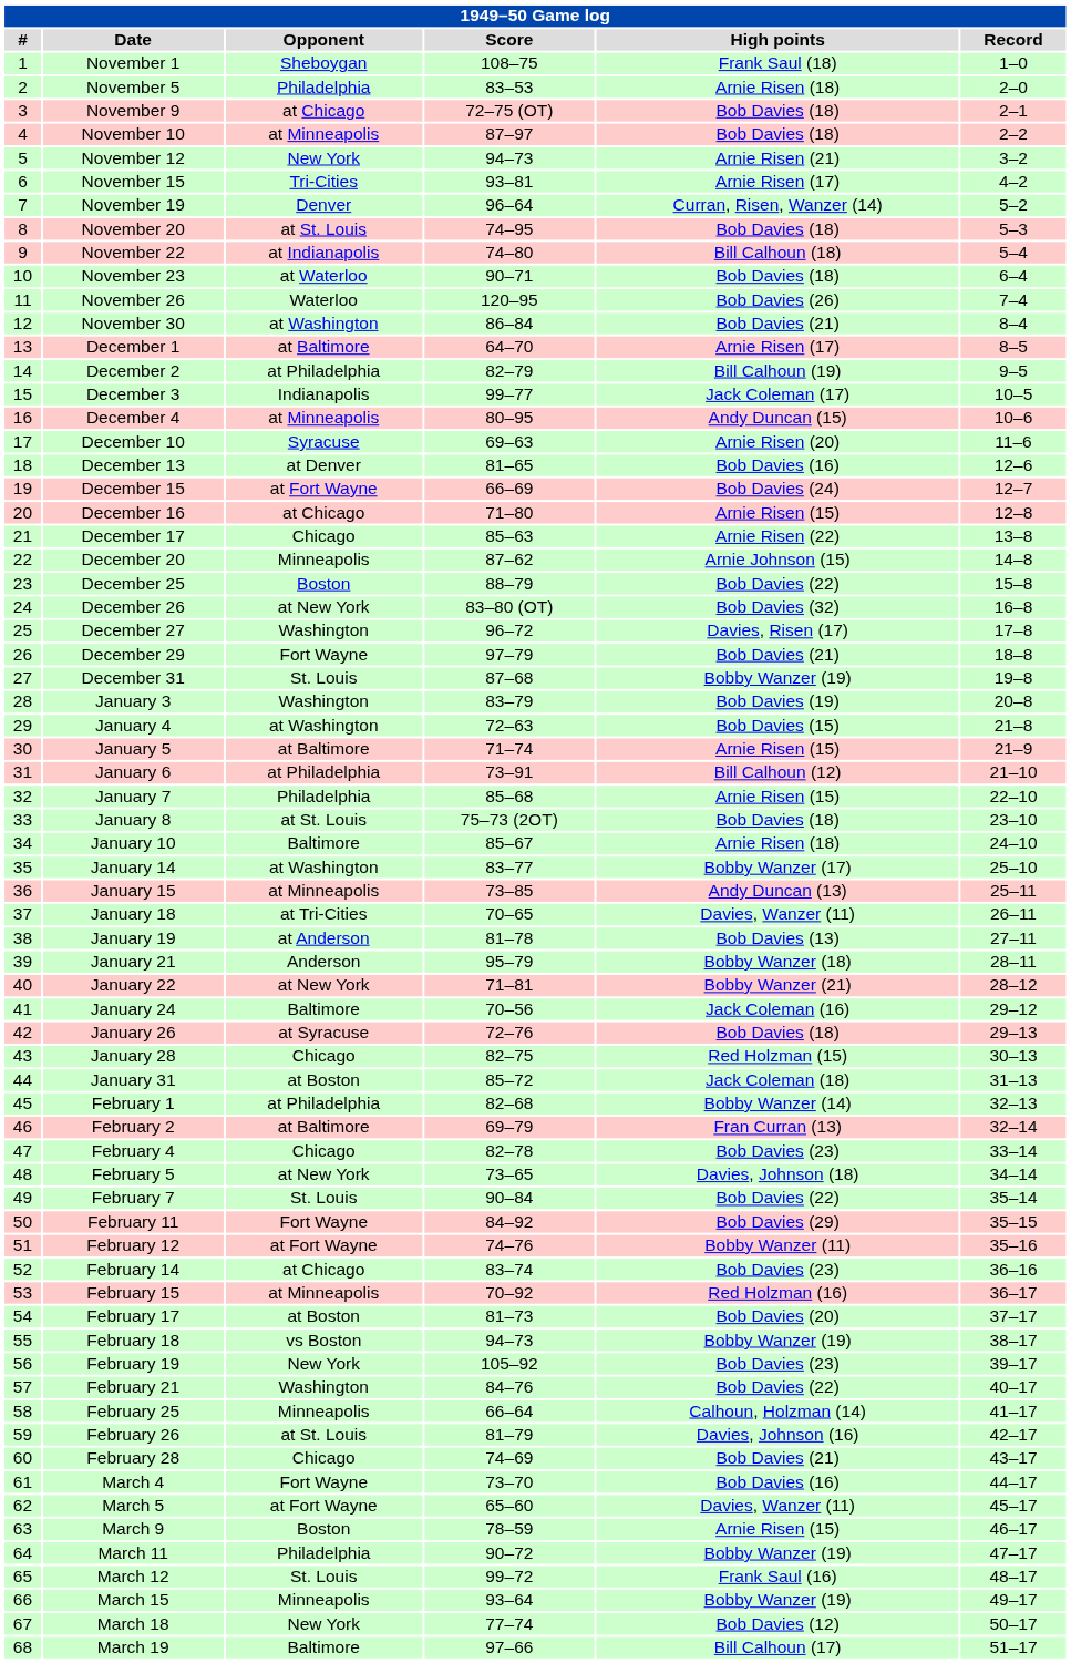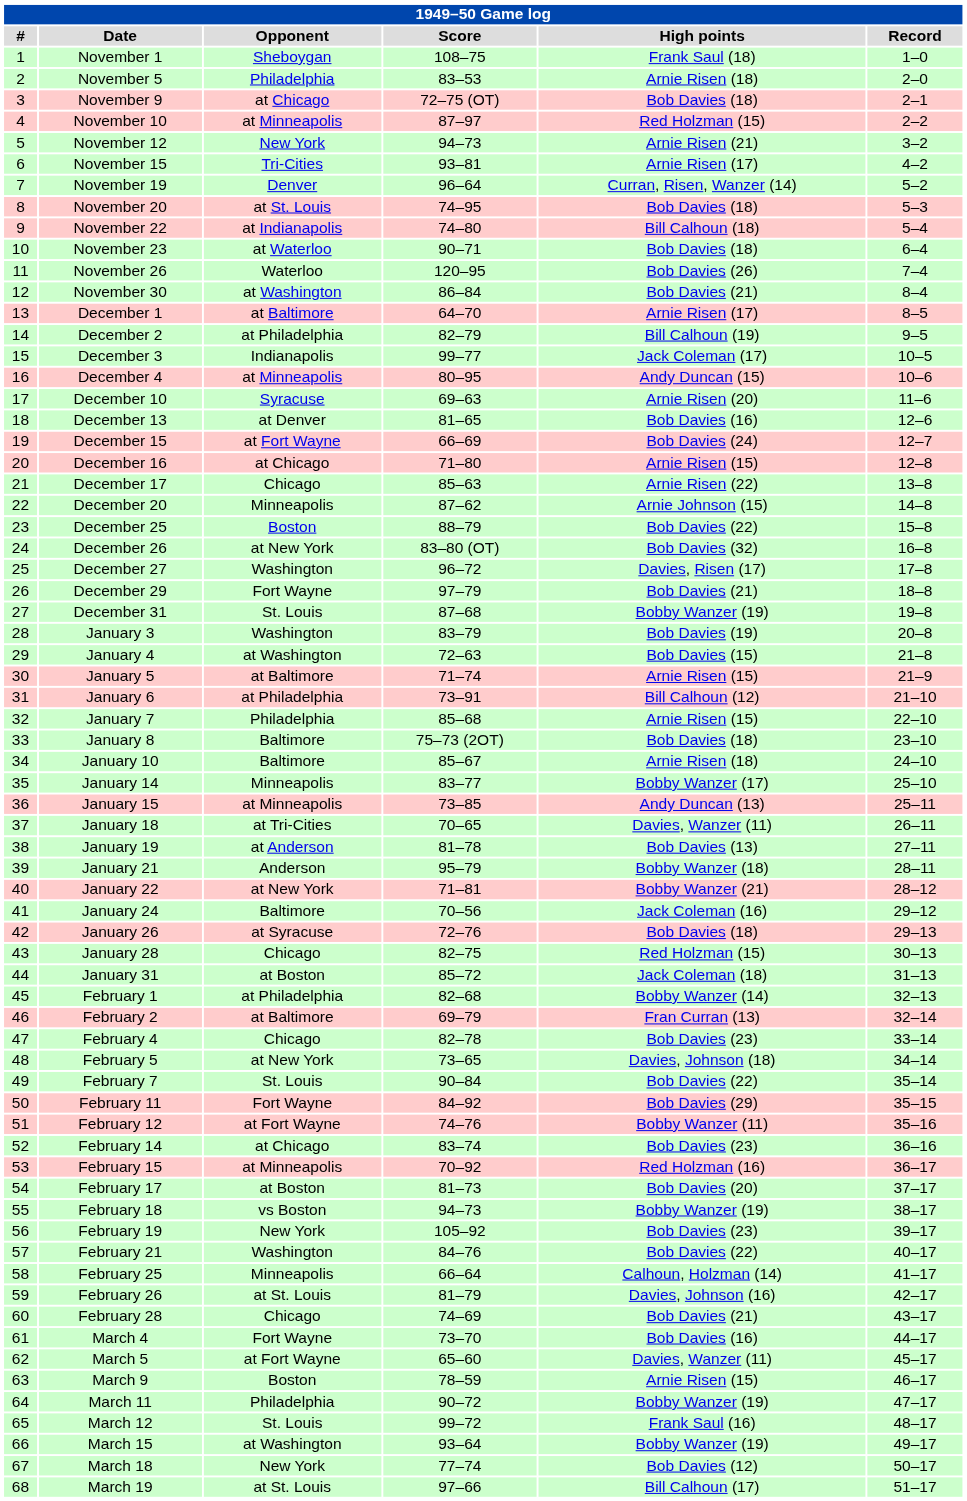 <table class="toccolours collapsible" width=50% style="clear:both; margin:1.5em auto; text-align:center">
 <tr>
 <th colspan=11 style="background:#0046AD; color:white;">1949–50 Game log</th>
 </tr>
 <tr align="center" bgcolor="#dddddd">
 <td><strong>#</strong></td>
 <td><strong>Date</strong></td>
 <td><strong>Opponent</strong></td>
 <td><strong>Score</strong></td>
 <td><strong>High points</strong></td>
 <td><strong>Record</strong></td>
 </tr>
 <tr align="center" bgcolor="ccffcc">
 <td>1</td>
 <td>November 1</td>
 <td><a href='#'>Sheboygan</a></td>
 <td>108–75</td>
 <td><a href='#'>Frank Saul</a> (18)</td>
 <td>1–0</td>
 </tr>
 <tr align="center" bgcolor="ccffcc">
 <td>2</td>
 <td>November 5</td>
 <td><a href='#'>Philadelphia</a></td>
 <td>83–53</td>
 <td><a href='#'>Arnie Risen</a> (18)</td>
 <td>2–0</td>
 </tr>
 <tr align="center" bgcolor="ffcccc">
 <td>3</td>
 <td>November 9</td>
 <td>at <a href='#'>Chicago</a></td>
 <td>72–75 (OT)</td>
 <td><a href='#'>Bob Davies</a> (18)</td>
 <td>2–1</td>
 </tr>
 <tr align="center" bgcolor="ffcccc">
 <td>4</td>
 <td>November 10</td>
 <td>at <a href='#'>Minneapolis</a></td>
 <td>87–97</td>
-<td><a href='#'>Bob Davies</a> (18)</td>
+<td><a href='#'>Red Holzman</a> (15)</td>
 <td>2–2</td>
 </tr>
 <tr align="center" bgcolor="ccffcc">
 <td>5</td>
 <td>November 12</td>
 <td><a href='#'>New York</a></td>
 <td>94–73</td>
 <td><a href='#'>Arnie Risen</a> (21)</td>
 <td>3–2</td>
 </tr>
 <tr align="center" bgcolor="ccffcc">
 <td>6</td>
 <td>November 15</td>
 <td><a href='#'>Tri-Cities</a></td>
 <td>93–81</td>
 <td><a href='#'>Arnie Risen</a> (17)</td>
 <td>4–2</td>
 </tr>
 <tr align="center" bgcolor="ccffcc">
 <td>7</td>
 <td>November 19</td>
 <td><a href='#'>Denver</a></td>
 <td>96–64</td>
 <td><a href='#'>Curran</a>, <a href='#'>Risen</a>, <a href='#'>Wanzer</a> (14)</td>
 <td>5–2</td>
 </tr>
 <tr align="center" bgcolor="ffcccc">
 <td>8</td>
 <td>November 20</td>
 <td>at <a href='#'>St. Louis</a></td>
 <td>74–95</td>
 <td><a href='#'>Bob Davies</a> (18)</td>
 <td>5–3</td>
 </tr>
 <tr align="center" bgcolor="ffcccc">
 <td>9</td>
 <td>November 22</td>
 <td>at <a href='#'>Indianapolis</a></td>
 <td>74–80</td>
 <td><a href='#'>Bill Calhoun</a> (18)</td>
 <td>5–4</td>
 </tr>
 <tr align="center" bgcolor="ccffcc">
 <td>10</td>
 <td>November 23</td>
 <td>at <a href='#'>Waterloo</a></td>
 <td>90–71</td>
 <td><a href='#'>Bob Davies</a> (18)</td>
 <td>6–4</td>
 </tr>
 <tr align="center" bgcolor="ccffcc">
 <td>11</td>
 <td>November 26</td>
 <td>Waterloo</td>
 <td>120–95</td>
 <td><a href='#'>Bob Davies</a> (26)</td>
 <td>7–4</td>
 </tr>
 <tr align="center" bgcolor="ccffcc">
 <td>12</td>
 <td>November 30</td>
 <td>at <a href='#'>Washington</a></td>
 <td>86–84</td>
 <td><a href='#'>Bob Davies</a> (21)</td>
 <td>8–4</td>
 </tr>
 <tr align="center" bgcolor="ffcccc">
 <td>13</td>
 <td>December 1</td>
 <td>at <a href='#'>Baltimore</a></td>
 <td>64–70</td>
 <td><a href='#'>Arnie Risen</a> (17)</td>
 <td>8–5</td>
 </tr>
 <tr align="center" bgcolor="ccffcc">
 <td>14</td>
 <td>December 2</td>
 <td>at Philadelphia</td>
 <td>82–79</td>
 <td><a href='#'>Bill Calhoun</a> (19)</td>
 <td>9–5</td>
 </tr>
 <tr align="center" bgcolor="ccffcc">
 <td>15</td>
 <td>December 3</td>
 <td>Indianapolis</td>
 <td>99–77</td>
 <td><a href='#'>Jack Coleman</a> (17)</td>
 <td>10–5</td>
 </tr>
 <tr align="center" bgcolor="ffcccc">
 <td>16</td>
 <td>December 4</td>
 <td>at <a href='#'>Minneapolis</a></td>
 <td>80–95</td>
 <td><a href='#'>Andy Duncan</a> (15)</td>
 <td>10–6</td>
 </tr>
 <tr align="center" bgcolor="ccffcc">
 <td>17</td>
 <td>December 10</td>
 <td><a href='#'>Syracuse</a></td>
 <td>69–63</td>
 <td><a href='#'>Arnie Risen</a> (20)</td>
 <td>11–6</td>
 </tr>
 <tr align="center" bgcolor="ccffcc">
 <td>18</td>
 <td>December 13</td>
 <td>at Denver</td>
 <td>81–65</td>
 <td><a href='#'>Bob Davies</a> (16)</td>
 <td>12–6</td>
 </tr>
 <tr align="center" bgcolor="ffcccc">
 <td>19</td>
 <td>December 15</td>
 <td>at <a href='#'>Fort Wayne</a></td>
 <td>66–69</td>
 <td><a href='#'>Bob Davies</a> (24)</td>
 <td>12–7</td>
 </tr>
 <tr align="center" bgcolor="ffcccc">
 <td>20</td>
 <td>December 16</td>
 <td>at Chicago</td>
 <td>71–80</td>
 <td><a href='#'>Arnie Risen</a> (15)</td>
 <td>12–8</td>
 </tr>
 <tr align="center" bgcolor="ccffcc">
 <td>21</td>
 <td>December 17</td>
 <td>Chicago</td>
 <td>85–63</td>
 <td><a href='#'>Arnie Risen</a> (22)</td>
 <td>13–8</td>
 </tr>
 <tr align="center" bgcolor="ccffcc">
 <td>22</td>
 <td>December 20</td>
 <td>Minneapolis</td>
 <td>87–62</td>
 <td><a href='#'>Arnie Johnson</a> (15)</td>
 <td>14–8</td>
 </tr>
 <tr align="center" bgcolor="ccffcc">
 <td>23</td>
 <td>December 25</td>
 <td><a href='#'>Boston</a></td>
 <td>88–79</td>
 <td><a href='#'>Bob Davies</a> (22)</td>
 <td>15–8</td>
 </tr>
 <tr align="center" bgcolor="ccffcc">
 <td>24</td>
 <td>December 26</td>
 <td>at New York</td>
 <td>83–80 (OT)</td>
 <td><a href='#'>Bob Davies</a> (32)</td>
 <td>16–8</td>
 </tr>
 <tr align="center" bgcolor="ccffcc">
 <td>25</td>
 <td>December 27</td>
 <td>Washington</td>
 <td>96–72</td>
 <td><a href='#'>Davies</a>, <a href='#'>Risen</a> (17)</td>
 <td>17–8</td>
 </tr>
 <tr align="center" bgcolor="ccffcc">
 <td>26</td>
 <td>December 29</td>
 <td>Fort Wayne</td>
 <td>97–79</td>
 <td><a href='#'>Bob Davies</a> (21)</td>
 <td>18–8</td>
 </tr>
 <tr align="center" bgcolor="ccffcc">
 <td>27</td>
 <td>December 31</td>
 <td>St. Louis</td>
 <td>87–68</td>
 <td><a href='#'>Bobby Wanzer</a> (19)</td>
 <td>19–8</td>
 </tr>
 <tr align="center" bgcolor="ccffcc">
 <td>28</td>
 <td>January 3</td>
 <td>Washington</td>
 <td>83–79</td>
 <td><a href='#'>Bob Davies</a> (19)</td>
 <td>20–8</td>
 </tr>
 <tr align="center" bgcolor="ccffcc">
 <td>29</td>
 <td>January 4</td>
 <td>at Washington</td>
 <td>72–63</td>
 <td><a href='#'>Bob Davies</a> (15)</td>
 <td>21–8</td>
 </tr>
 <tr align="center" bgcolor="ffcccc">
 <td>30</td>
 <td>January 5</td>
 <td>at Baltimore</td>
 <td>71–74</td>
 <td><a href='#'>Arnie Risen</a> (15)</td>
 <td>21–9</td>
 </tr>
 <tr align="center" bgcolor="ffcccc">
 <td>31</td>
 <td>January 6</td>
 <td>at Philadelphia</td>
 <td>73–91</td>
 <td><a href='#'>Bill Calhoun</a> (12)</td>
 <td>21–10</td>
 </tr>
 <tr align="center" bgcolor="ccffcc">
 <td>32</td>
 <td>January 7</td>
 <td>Philadelphia</td>
 <td>85–68</td>
 <td><a href='#'>Arnie Risen</a> (15)</td>
 <td>22–10</td>
 </tr>
 <tr align="center" bgcolor="ccffcc">
 <td>33</td>
 <td>January 8</td>
-<td>at St. Louis</td>
+<td>Baltimore</td>
 <td>75–73 (2OT)</td>
 <td><a href='#'>Bob Davies</a> (18)</td>
 <td>23–10</td>
 </tr>
 <tr align="center" bgcolor="ccffcc">
 <td>34</td>
 <td>January 10</td>
 <td>Baltimore</td>
 <td>85–67</td>
 <td><a href='#'>Arnie Risen</a> (18)</td>
 <td>24–10</td>
 </tr>
 <tr align="center" bgcolor="ccffcc">
 <td>35</td>
 <td>January 14</td>
-<td>at Washington</td>
+<td>Minneapolis</td>
 <td>83–77</td>
 <td><a href='#'>Bobby Wanzer</a> (17)</td>
 <td>25–10</td>
 </tr>
 <tr align="center" bgcolor="ffcccc">
 <td>36</td>
 <td>January 15</td>
 <td>at Minneapolis</td>
 <td>73–85</td>
 <td><a href='#'>Andy Duncan</a> (13)</td>
 <td>25–11</td>
 </tr>
 <tr align="center" bgcolor="ccffcc">
 <td>37</td>
 <td>January 18</td>
 <td>at Tri-Cities</td>
 <td>70–65</td>
 <td><a href='#'>Davies</a>, <a href='#'>Wanzer</a> (11)</td>
 <td>26–11</td>
 </tr>
 <tr align="center" bgcolor="ccffcc">
 <td>38</td>
 <td>January 19</td>
 <td>at <a href='#'>Anderson</a></td>
 <td>81–78</td>
 <td><a href='#'>Bob Davies</a> (13)</td>
 <td>27–11</td>
 </tr>
 <tr align="center" bgcolor="ccffcc">
 <td>39</td>
 <td>January 21</td>
 <td>Anderson</td>
 <td>95–79</td>
 <td><a href='#'>Bobby Wanzer</a> (18)</td>
 <td>28–11</td>
 </tr>
 <tr align="center" bgcolor="ffcccc">
 <td>40</td>
 <td>January 22</td>
 <td>at New York</td>
 <td>71–81</td>
 <td><a href='#'>Bobby Wanzer</a> (21)</td>
 <td>28–12</td>
 </tr>
 <tr align="center" bgcolor="ccffcc">
 <td>41</td>
 <td>January 24</td>
 <td>Baltimore</td>
 <td>70–56</td>
 <td><a href='#'>Jack Coleman</a> (16)</td>
 <td>29–12</td>
 </tr>
 <tr align="center" bgcolor="ffcccc">
 <td>42</td>
 <td>January 26</td>
 <td>at Syracuse</td>
 <td>72–76</td>
 <td><a href='#'>Bob Davies</a> (18)</td>
 <td>29–13</td>
 </tr>
 <tr align="center" bgcolor="ccffcc">
 <td>43</td>
 <td>January 28</td>
 <td>Chicago</td>
 <td>82–75</td>
 <td><a href='#'>Red Holzman</a> (15)</td>
 <td>30–13</td>
 </tr>
 <tr align="center" bgcolor="ccffcc">
 <td>44</td>
 <td>January 31</td>
 <td>at Boston</td>
 <td>85–72</td>
 <td><a href='#'>Jack Coleman</a> (18)</td>
 <td>31–13</td>
 </tr>
 <tr align="center" bgcolor="ccffcc">
 <td>45</td>
 <td>February 1</td>
 <td>at Philadelphia</td>
 <td>82–68</td>
 <td><a href='#'>Bobby Wanzer</a> (14)</td>
 <td>32–13</td>
 </tr>
 <tr align="center" bgcolor="ffcccc">
 <td>46</td>
 <td>February 2</td>
 <td>at Baltimore</td>
 <td>69–79</td>
 <td><a href='#'>Fran Curran</a> (13)</td>
 <td>32–14</td>
 </tr>
 <tr align="center" bgcolor="ccffcc">
 <td>47</td>
 <td>February 4</td>
 <td>Chicago</td>
 <td>82–78</td>
 <td><a href='#'>Bob Davies</a> (23)</td>
 <td>33–14</td>
 </tr>
 <tr align="center" bgcolor="ccffcc">
 <td>48</td>
 <td>February 5</td>
 <td>at New York</td>
 <td>73–65</td>
 <td><a href='#'>Davies</a>, <a href='#'>Johnson</a> (18)</td>
 <td>34–14</td>
 </tr>
 <tr align="center" bgcolor="ccffcc">
 <td>49</td>
 <td>February 7</td>
 <td>St. Louis</td>
 <td>90–84</td>
 <td><a href='#'>Bob Davies</a> (22)</td>
 <td>35–14</td>
 </tr>
 <tr align="center" bgcolor="ffcccc">
 <td>50</td>
 <td>February 11</td>
 <td>Fort Wayne</td>
 <td>84–92</td>
 <td><a href='#'>Bob Davies</a> (29)</td>
 <td>35–15</td>
 </tr>
 <tr align="center" bgcolor="ffcccc">
 <td>51</td>
 <td>February 12</td>
 <td>at Fort Wayne</td>
 <td>74–76</td>
 <td><a href='#'>Bobby Wanzer</a> (11)</td>
 <td>35–16</td>
 </tr>
 <tr align="center" bgcolor="ccffcc">
 <td>52</td>
 <td>February 14</td>
 <td>at Chicago</td>
 <td>83–74</td>
 <td><a href='#'>Bob Davies</a> (23)</td>
 <td>36–16</td>
 </tr>
 <tr align="center" bgcolor="ffcccc">
 <td>53</td>
 <td>February 15</td>
 <td>at Minneapolis</td>
 <td>70–92</td>
 <td><a href='#'>Red Holzman</a> (16)</td>
 <td>36–17</td>
 </tr>
 <tr align="center" bgcolor="ccffcc">
 <td>54</td>
 <td>February 17</td>
 <td>at Boston</td>
 <td>81–73</td>
 <td><a href='#'>Bob Davies</a> (20)</td>
 <td>37–17</td>
 </tr>
 <tr align="center" bgcolor="ccffcc">
 <td>55</td>
 <td>February 18</td>
 <td>vs Boston</td>
 <td>94–73</td>
 <td><a href='#'>Bobby Wanzer</a> (19)</td>
 <td>38–17</td>
 </tr>
 <tr align="center" bgcolor="ccffcc">
 <td>56</td>
 <td>February 19</td>
 <td>New York</td>
 <td>105–92</td>
 <td><a href='#'>Bob Davies</a> (23)</td>
 <td>39–17</td>
 </tr>
 <tr align="center" bgcolor="ccffcc">
 <td>57</td>
 <td>February 21</td>
 <td>Washington</td>
 <td>84–76</td>
 <td><a href='#'>Bob Davies</a> (22)</td>
 <td>40–17</td>
 </tr>
 <tr align="center" bgcolor="ccffcc">
 <td>58</td>
 <td>February 25</td>
 <td>Minneapolis</td>
 <td>66–64</td>
 <td><a href='#'>Calhoun</a>, <a href='#'>Holzman</a> (14)</td>
 <td>41–17</td>
 </tr>
 <tr align="center" bgcolor="ccffcc">
 <td>59</td>
 <td>February 26</td>
 <td>at St. Louis</td>
 <td>81–79</td>
 <td><a href='#'>Davies</a>, <a href='#'>Johnson</a> (16)</td>
 <td>42–17</td>
 </tr>
 <tr align="center" bgcolor="ccffcc">
 <td>60</td>
 <td>February 28</td>
 <td>Chicago</td>
 <td>74–69</td>
 <td><a href='#'>Bob Davies</a> (21)</td>
 <td>43–17</td>
 </tr>
 <tr align="center" bgcolor="ccffcc">
 <td>61</td>
 <td>March 4</td>
 <td>Fort Wayne</td>
 <td>73–70</td>
 <td><a href='#'>Bob Davies</a> (16)</td>
 <td>44–17</td>
 </tr>
 <tr align="center" bgcolor="ccffcc">
 <td>62</td>
 <td>March 5</td>
 <td>at Fort Wayne</td>
 <td>65–60</td>
 <td><a href='#'>Davies</a>, <a href='#'>Wanzer</a> (11)</td>
 <td>45–17</td>
 </tr>
 <tr align="center" bgcolor="ccffcc">
 <td>63</td>
 <td>March 9</td>
 <td>Boston</td>
 <td>78–59</td>
 <td><a href='#'>Arnie Risen</a> (15)</td>
 <td>46–17</td>
 </tr>
 <tr align="center" bgcolor="ccffcc">
 <td>64</td>
 <td>March 11</td>
 <td>Philadelphia</td>
 <td>90–72</td>
 <td><a href='#'>Bobby Wanzer</a> (19)</td>
 <td>47–17</td>
 </tr>
 <tr align="center" bgcolor="ccffcc">
 <td>65</td>
 <td>March 12</td>
 <td>St. Louis</td>
 <td>99–72</td>
 <td><a href='#'>Frank Saul</a> (16)</td>
 <td>48–17</td>
 </tr>
 <tr align="center" bgcolor="ccffcc">
 <td>66</td>
 <td>March 15</td>
-<td>Minneapolis</td>
+<td>at Washington</td>
 <td>93–64</td>
 <td><a href='#'>Bobby Wanzer</a> (19)</td>
 <td>49–17</td>
 </tr>
 <tr align="center" bgcolor="ccffcc">
 <td>67</td>
 <td>March 18</td>
 <td>New York</td>
 <td>77–74</td>
 <td><a href='#'>Bob Davies</a> (12)</td>
 <td>50–17</td>
 </tr>
 <tr align="center" bgcolor="ccffcc">
 <td>68</td>
 <td>March 19</td>
-<td>Baltimore</td>
+<td>at St. Louis</td>
 <td>97–66</td>
 <td><a href='#'>Bill Calhoun</a> (17)</td>
 <td>51–17</td>
 </tr>
 </table>
